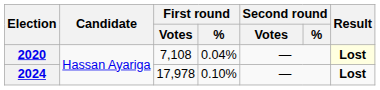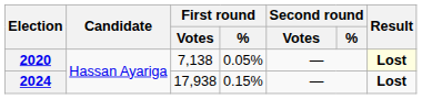 <table class="wikitable" style="text-align:center">
 <tr>
 <th rowspan="2">Election</th>
 <th rowspan="2">Candidate</th>
 <th colspan="2">First round</th>
 <th colspan="2">Second round</th>
 <th rowspan="2">Result</th>
 </tr>
 <tr>
 <th>Votes</th>
 <th>%</th>
 <th>Votes</th>
 <th>%</th>
 </tr>
 <tr>
 <th align=center><a href='#'>2020</a></th>
 <td align=center rowspan=2><a href='#'>Hassan Ayariga</a></td>
-<td align=center>7,108</td>
-<td align=center>0.04%</td>
+<td align=center>7,138</td>
+<td align=center>0.05%</td>
 <td colspan="2">—</td>
 <td style="background: lightyellow;"><strong>Lost</strong> </td>
 </tr>
 <tr>
 <th align=center><a href='#'>2024</a></th>
-<td align=center>17,978</td>
-<td align=center>0.10%</td>
+<td align=center>17,938</td>
+<td align=center>0.15%</td>
 <td colspan="2">—</td>
 <td><strong>Lost</strong> </td>
 </tr>
 </table>
